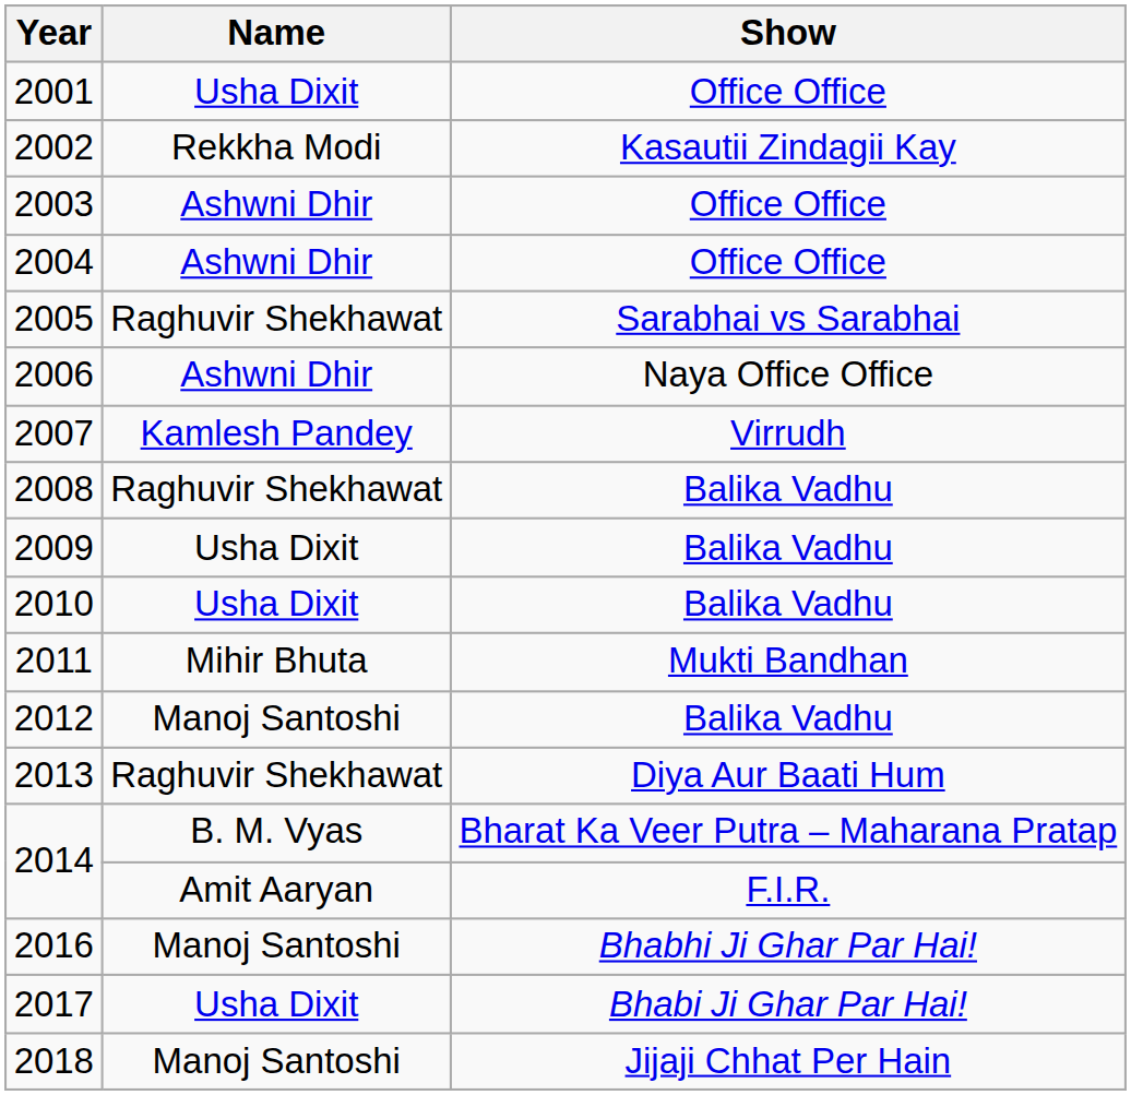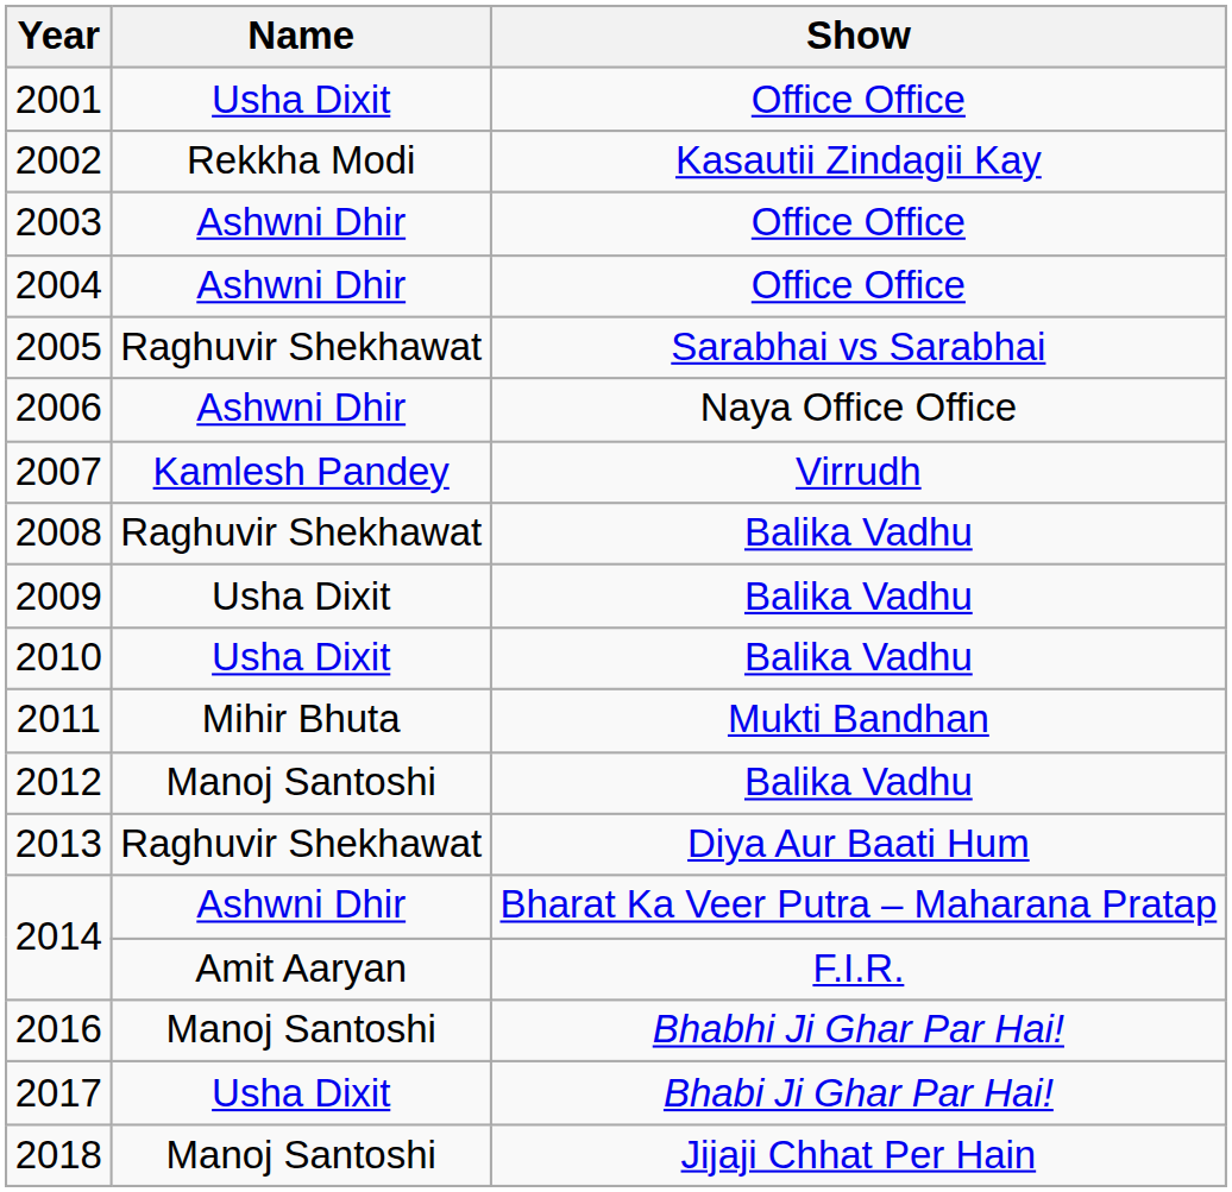 <table class="wikitable sortable" style="text-align:center;">
 <tr>
 <th>Year</th>
 <th>Name</th>
 <th>Show</th>
 </tr>
 <tr>
 <td>2001</td>
 <td><a href='#'>Usha Dixit</a></td>
 <td><a href='#'>Office Office</a></td>
 </tr>
 <tr>
 <td>2002</td>
 <td>Rekkha Modi</td>
 <td><a href='#'>Kasautii Zindagii Kay</a></td>
 </tr>
 <tr>
 <td>2003</td>
 <td><a href='#'>Ashwni Dhir</a></td>
 <td><a href='#'>Office Office</a></td>
 </tr>
 <tr>
 <td>2004</td>
 <td><a href='#'>Ashwni Dhir</a></td>
 <td><a href='#'>Office Office</a></td>
 </tr>
 <tr>
 <td>2005</td>
 <td>Raghuvir Shekhawat</td>
 <td><a href='#'>Sarabhai vs Sarabhai</a></td>
 </tr>
 <tr>
 <td>2006</td>
 <td><a href='#'>Ashwni Dhir</a></td>
 <td>Naya Office Office</td>
 </tr>
 <tr>
 <td>2007</td>
 <td><a href='#'>Kamlesh Pandey</a></td>
 <td><a href='#'>Virrudh</a></td>
 </tr>
 <tr>
 <td>2008</td>
 <td>Raghuvir Shekhawat</td>
 <td><a href='#'>Balika Vadhu</a></td>
 </tr>
 <tr>
 <td>2009</td>
 <td>Usha Dixit</td>
 <td><a href='#'>Balika Vadhu</a></td>
 </tr>
 <tr>
 <td>2010</td>
 <td><a href='#'>Usha Dixit</a></td>
 <td><a href='#'>Balika Vadhu</a></td>
 </tr>
 <tr>
 <td>2011</td>
 <td>Mihir Bhuta</td>
 <td><a href='#'>Mukti Bandhan</a></td>
 </tr>
 <tr>
 <td>2012</td>
 <td>Manoj Santoshi</td>
 <td><a href='#'>Balika Vadhu</a></td>
 </tr>
 <tr>
 <td>2013</td>
 <td>Raghuvir Shekhawat</td>
 <td><a href='#'>Diya Aur Baati Hum</a></td>
 </tr>
 <tr>
 <td rowspan="2">2014</td>
-<td>B. M. Vyas</td>
+<td><a href='#'>Ashwni Dhir</a></td>
 <td><a href='#'>Bharat Ka Veer Putra – Maharana Pratap</a></td>
 </tr>
 <tr>
 <td>Amit Aaryan</td>
 <td><a href='#'>F.I.R.</a></td>
 </tr>
 <tr>
 <td>2016</td>
 <td>Manoj Santoshi</td>
 <td><em><a href='#'>Bhabhi Ji Ghar Par Hai!</a></em></td>
 </tr>
 <tr>
 <td>2017</td>
 <td><a href='#'>Usha Dixit</a></td>
 <td><em><a href='#'>Bhabi Ji Ghar Par Hai!</a></em></td>
 </tr>
 <tr>
 <td>2018</td>
 <td>Manoj Santoshi</td>
 <td><a href='#'>Jijaji Chhat Per Hain</a></td>
 </tr>
 </table>
